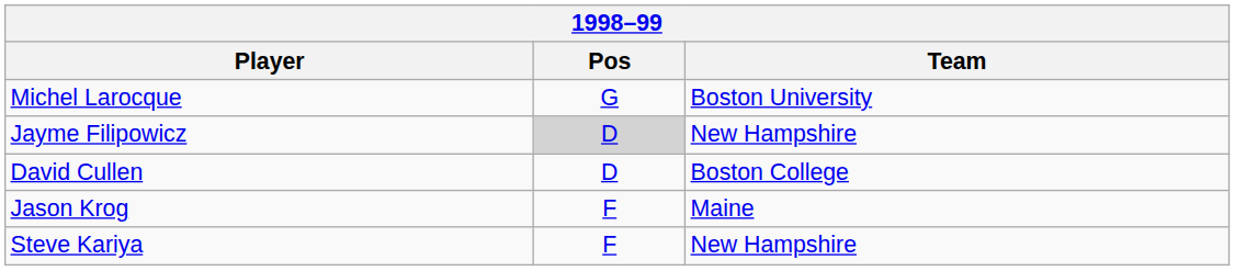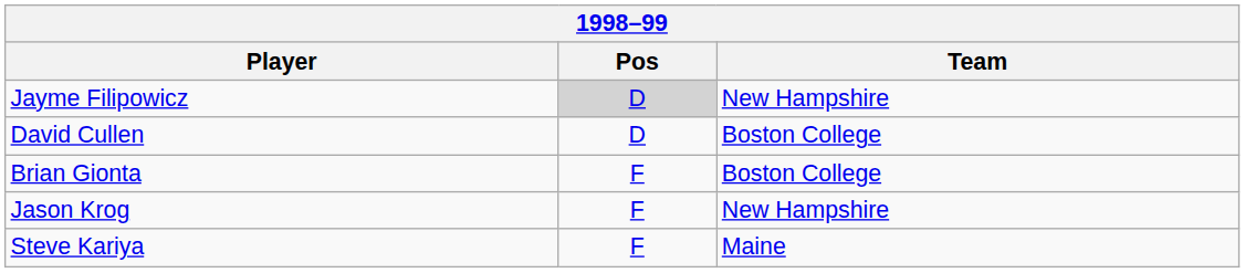 <table class="wikitable" width=95%>
 <tr>
 <th colspan=3><a href='#'>1998–99</a></th>
 </tr>
 <tr>
 <th>Player</th>
 <th>Pos</th>
 <th>Team</th>
-</tr>
-<tr>
-<td><a href='#'>Michel Larocque</a></td>
-<td align=center><a href='#'>G</a></td>
-<td><a href='#'>Boston University</a></td>
 </tr>
 <tr>
 <td><a href='#'>Jayme Filipowicz</a></td>
 <td align=center style="background: lightgrey;"><a href='#'>D</a></td>
 <td><a href='#'>New Hampshire</a></td>
 </tr>
 <tr>
 <td><a href='#'>David Cullen</a></td>
 <td align=center><a href='#'>D</a></td>
 <td><a href='#'>Boston College</a></td>
 </tr>
 <tr>
+<td><a href='#'>Brian Gionta</a></td>
+<td align=center><a href='#'>F</a></td>
+<td><a href='#'>Boston College</a></td>
+</tr>
+<tr>
 <td><a href='#'>Jason Krog</a></td>
 <td align=center><a href='#'>F</a></td>
-<td><a href='#'>Maine</a></td>
+<td><a href='#'>New Hampshire</a></td>
 </tr>
 <tr>
 <td><a href='#'>Steve Kariya</a></td>
 <td align=center><a href='#'>F</a></td>
-<td><a href='#'>New Hampshire</a></td>
+<td><a href='#'>Maine</a></td>
 </tr>
 </table>
